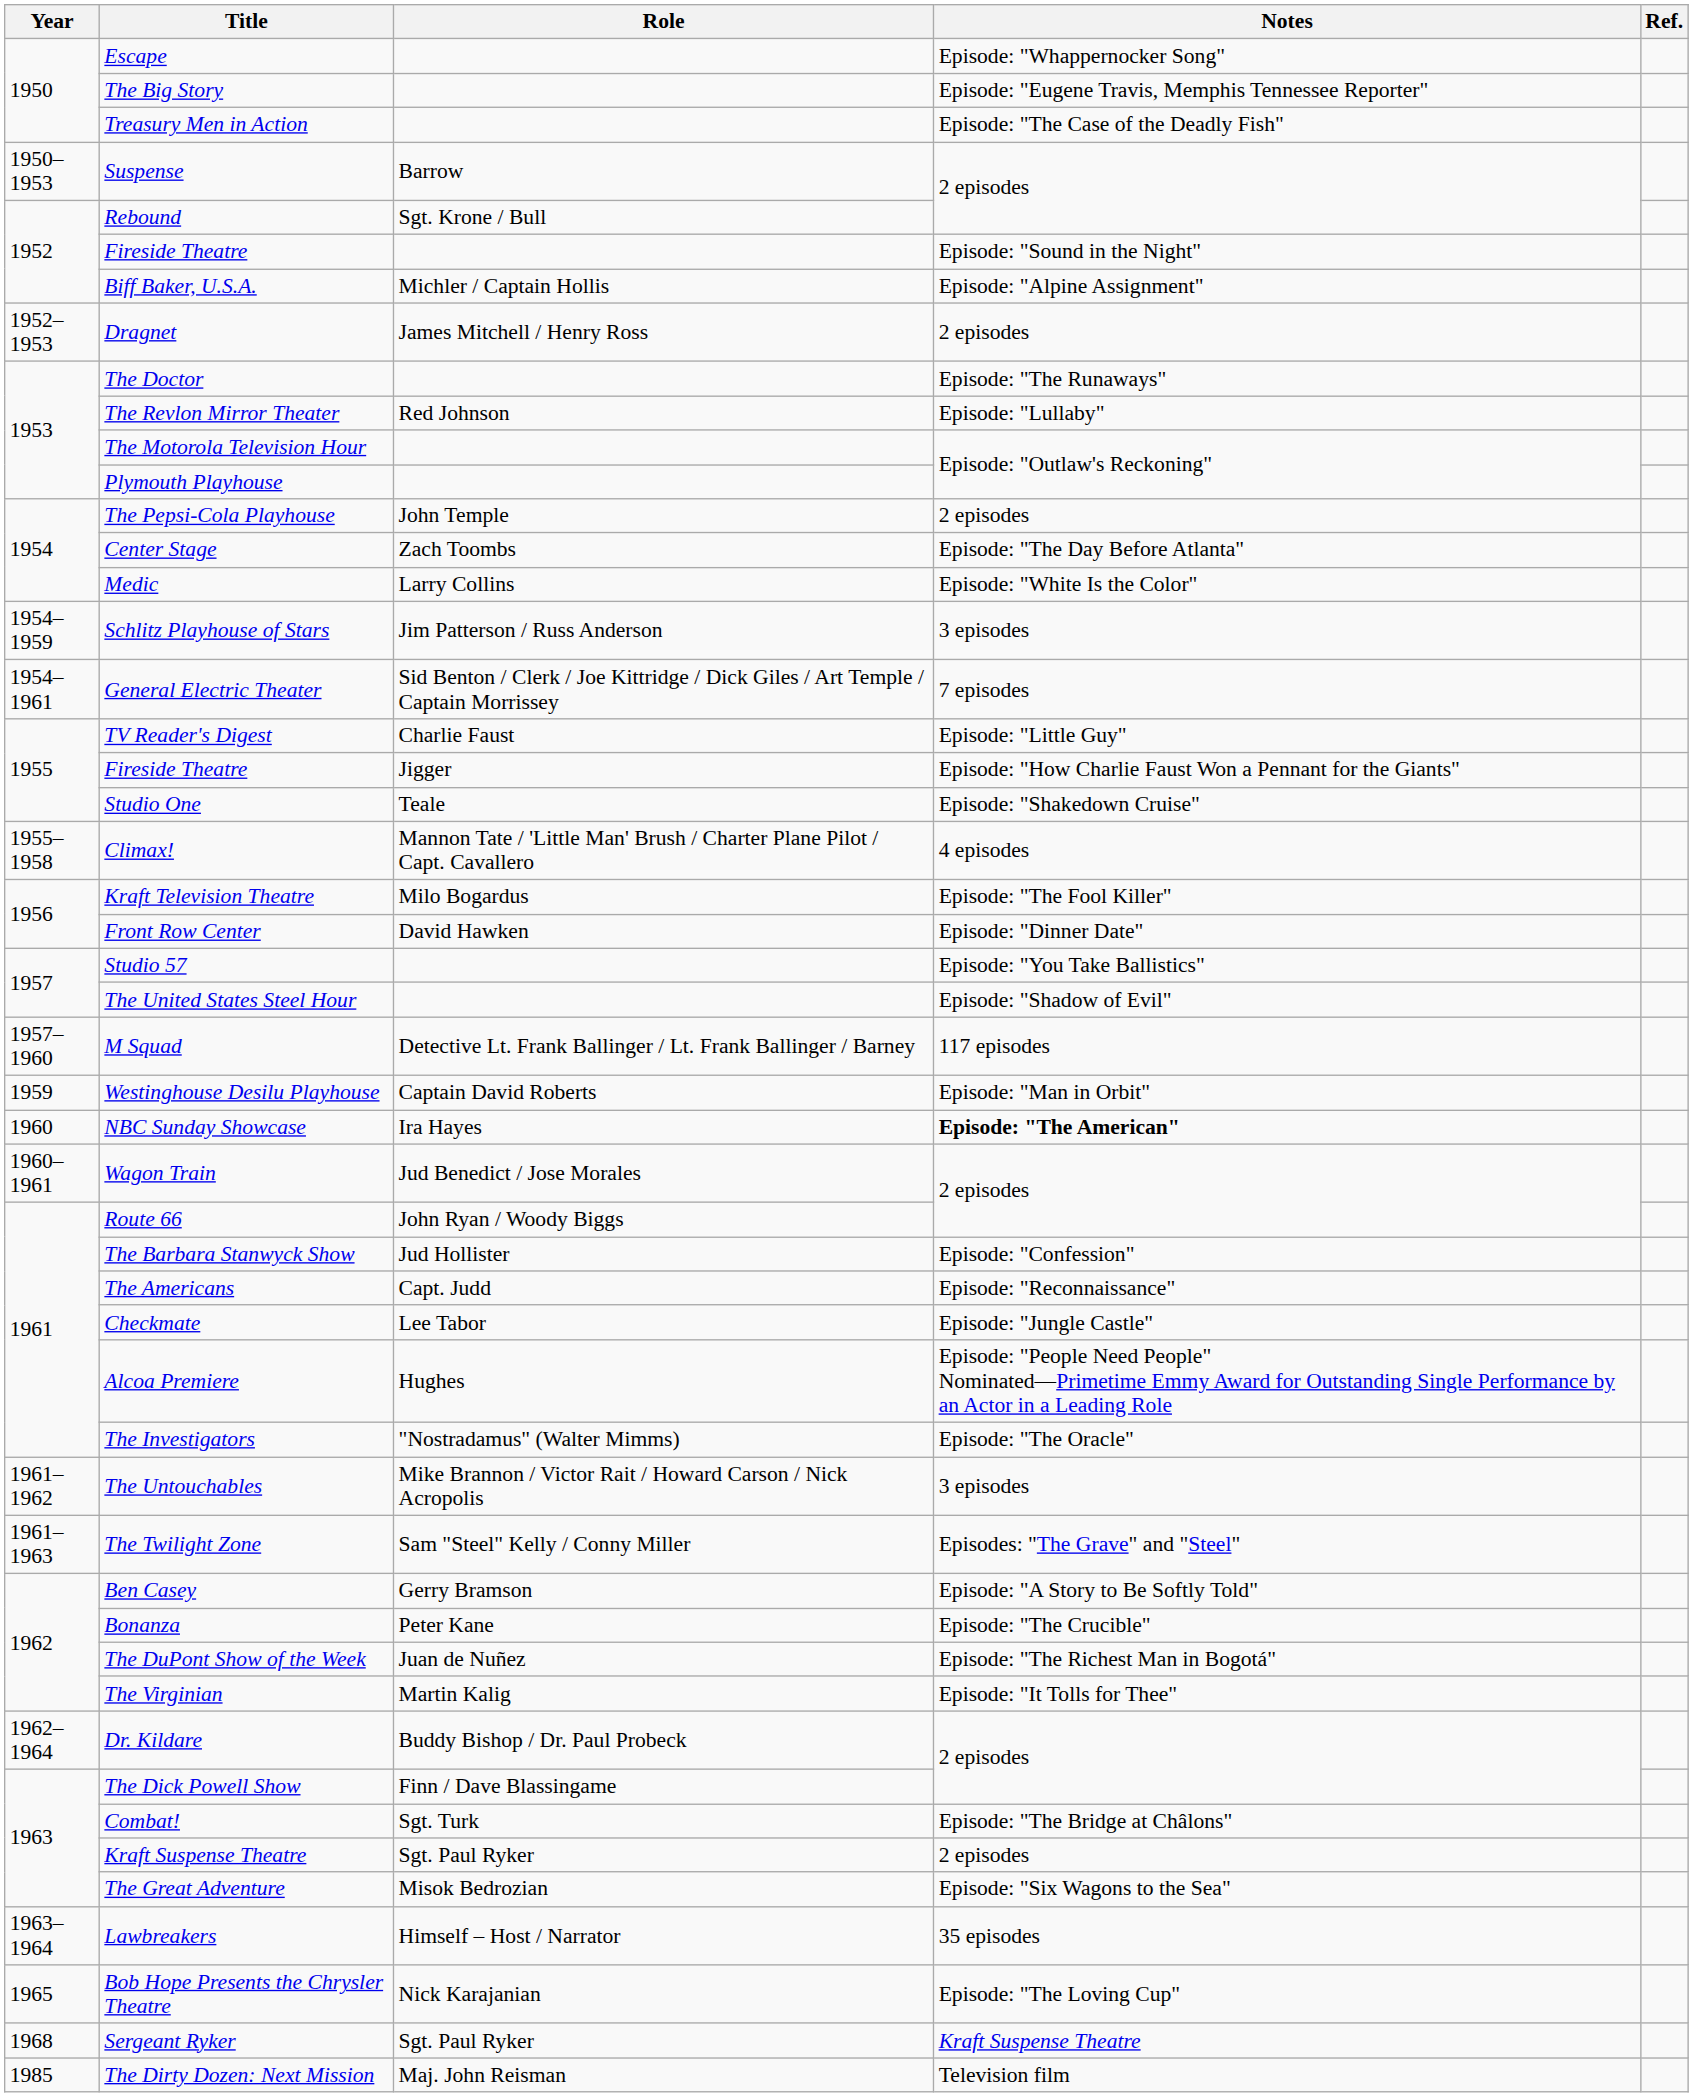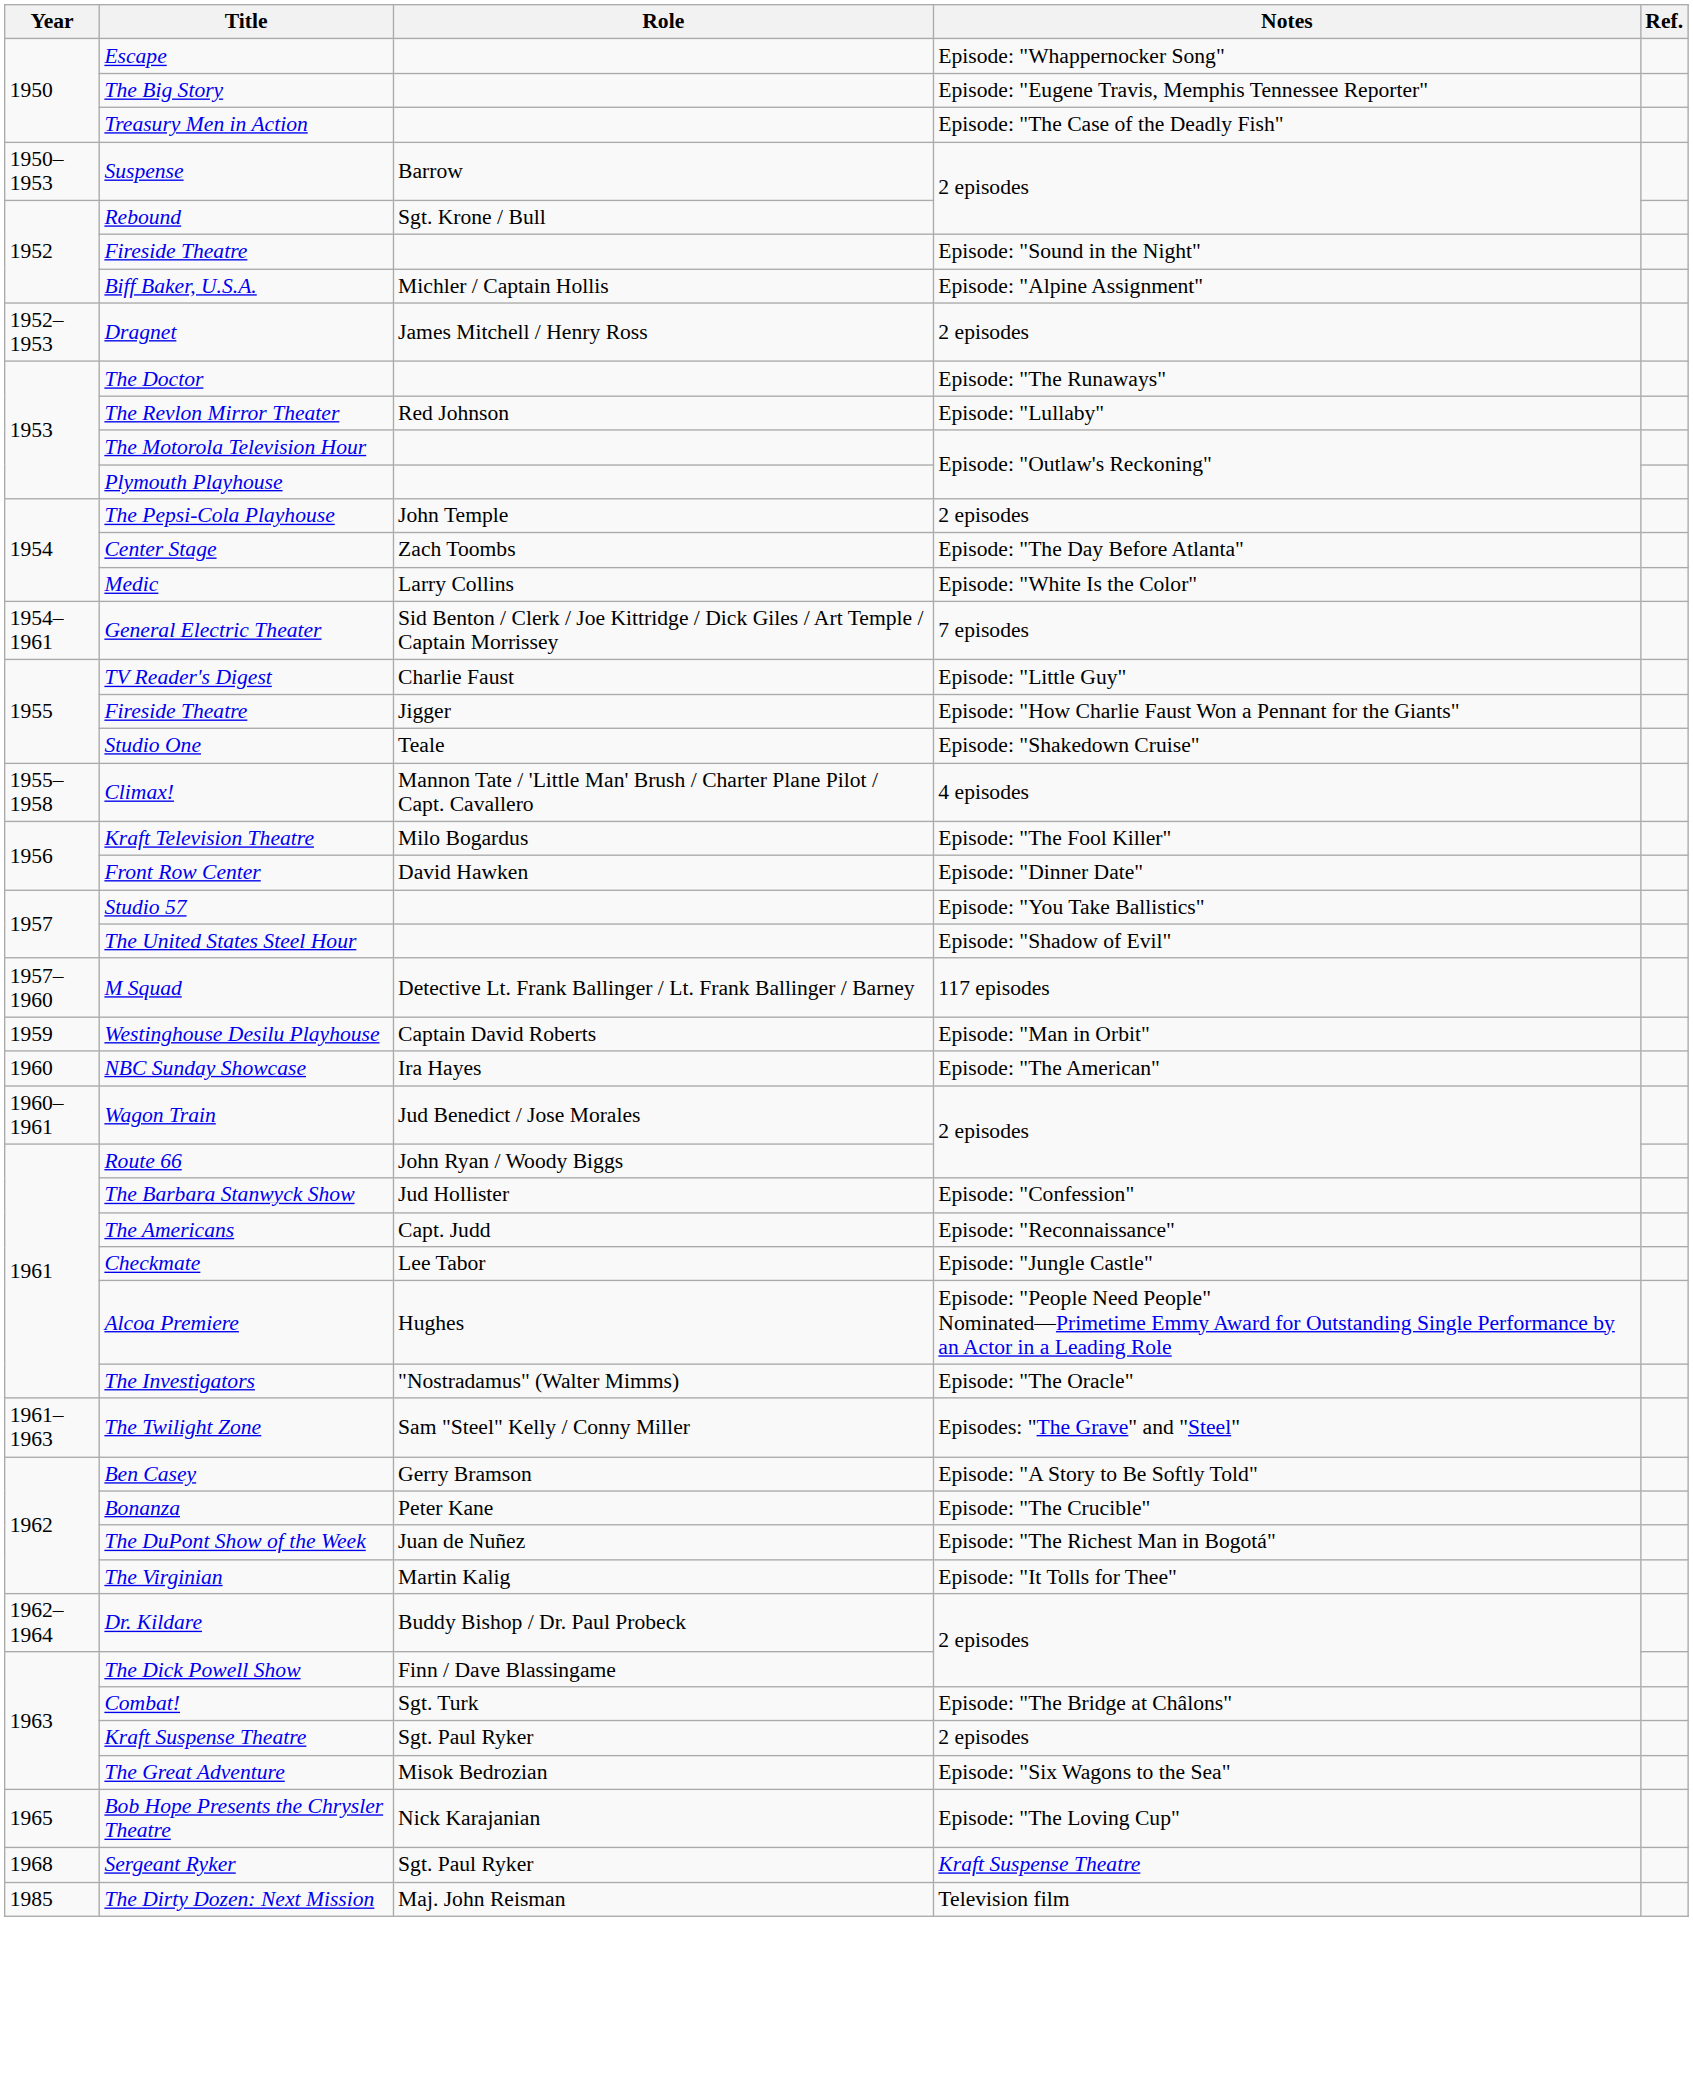 <table class="wikitable sortable">
 <tr>
 <th>Year</th>
 <th>Title</th>
 <th>Role</th>
 <th class="unsortable">Notes</th>
 <th>Ref.</th>
 </tr>
 <tr>
 <td rowspan="3">1950</td>
 <td><em><a href='#'>Escape</a></em></td>
 <td></td>
 <td>Episode: "Whappernocker Song"</td>
 <td></td>
 </tr>
 <tr>
 <td><em><a href='#'>The Big Story</a></em></td>
 <td></td>
 <td>Episode: "Eugene Travis, Memphis Tennessee Reporter"</td>
 <td></td>
 </tr>
 <tr>
 <td><em><a href='#'>Treasury Men in Action</a></em></td>
 <td></td>
 <td>Episode: "The Case of the Deadly Fish"</td>
 <td></td>
 </tr>
 <tr>
 <td>1950–1953</td>
 <td><em><a href='#'>Suspense</a></em></td>
 <td>Barrow</td>
 <td rowspan="2">2 episodes</td>
 <td></td>
 </tr>
 <tr>
 <td rowspan="3">1952</td>
 <td><em><a href='#'>Rebound</a></em></td>
 <td>Sgt. Krone / Bull</td>
 <td></td>
 </tr>
 <tr>
 <td><em><a href='#'>Fireside Theatre</a></em></td>
 <td></td>
 <td>Episode: "Sound in the Night"</td>
 <td></td>
 </tr>
 <tr>
 <td><em><a href='#'>Biff Baker, U.S.A.</a></em></td>
 <td>Michler / Captain Hollis</td>
 <td>Episode: "Alpine Assignment"</td>
 <td></td>
 </tr>
 <tr>
 <td>1952–1953</td>
 <td><em><a href='#'>Dragnet</a></em></td>
 <td>James Mitchell / Henry Ross</td>
 <td>2 episodes</td>
 <td></td>
 </tr>
 <tr>
 <td rowspan="4">1953</td>
 <td><em><a href='#'>The Doctor</a></em></td>
 <td></td>
 <td>Episode: "The Runaways"</td>
 <td></td>
 </tr>
 <tr>
 <td><em><a href='#'>The Revlon Mirror Theater</a></em></td>
 <td>Red Johnson</td>
 <td>Episode: "Lullaby"</td>
 <td></td>
 </tr>
 <tr>
 <td><em><a href='#'>The Motorola Television Hour</a></em></td>
 <td></td>
 <td rowspan="2">Episode: "Outlaw's Reckoning"</td>
 <td></td>
 </tr>
 <tr>
 <td><em><a href='#'>Plymouth Playhouse</a></em></td>
 <td></td>
 <td></td>
 </tr>
 <tr>
 <td rowspan="3">1954</td>
 <td><em><a href='#'>The Pepsi-Cola Playhouse</a></em></td>
 <td>John Temple</td>
 <td>2 episodes</td>
 <td></td>
 </tr>
 <tr>
 <td><em><a href='#'>Center Stage</a></em></td>
 <td>Zach Toombs</td>
 <td>Episode: "The Day Before Atlanta"</td>
 <td></td>
 </tr>
 <tr>
 <td><em><a href='#'>Medic</a></em></td>
 <td>Larry Collins</td>
 <td>Episode: "White Is the Color"</td>
 <td></td>
 </tr>
 <tr>
-<td>1954–1959</td>
-<td><em><a href='#'>Schlitz Playhouse of Stars</a></em></td>
-<td>Jim Patterson / Russ Anderson</td>
-<td>3 episodes</td>
-<td></td>
-</tr>
-<tr>
 <td>1954–1961</td>
 <td><em><a href='#'>General Electric Theater</a></em></td>
 <td>Sid Benton / Clerk / Joe Kittridge / Dick Giles / Art Temple / Captain Morrissey</td>
 <td>7 episodes</td>
 <td></td>
 </tr>
 <tr>
 <td rowspan="3">1955</td>
 <td><em><a href='#'>TV Reader's Digest</a></em></td>
 <td>Charlie Faust</td>
 <td>Episode: "Little Guy"</td>
 <td></td>
 </tr>
 <tr>
 <td><em><a href='#'>Fireside Theatre</a></em></td>
 <td>Jigger</td>
 <td>Episode: "How Charlie Faust Won a Pennant for the Giants"</td>
 <td></td>
 </tr>
 <tr>
 <td><em><a href='#'>Studio One</a></em></td>
 <td>Teale</td>
 <td>Episode: "Shakedown Cruise"</td>
 <td></td>
 </tr>
 <tr>
 <td>1955–1958</td>
 <td><em><a href='#'>Climax!</a></em></td>
 <td>Mannon Tate / 'Little Man' Brush / Charter Plane Pilot / Capt. Cavallero</td>
 <td>4 episodes</td>
 <td></td>
 </tr>
 <tr>
 <td rowspan="2">1956</td>
 <td><em><a href='#'>Kraft Television Theatre</a></em></td>
 <td>Milo Bogardus</td>
 <td>Episode: "The Fool Killer"</td>
 <td></td>
 </tr>
 <tr>
 <td><em><a href='#'>Front Row Center</a></em></td>
 <td>David Hawken</td>
 <td>Episode: "Dinner Date"</td>
 <td></td>
 </tr>
 <tr>
 <td rowspan="2">1957</td>
 <td><em><a href='#'>Studio 57</a></em></td>
 <td></td>
 <td>Episode: "You Take Ballistics"</td>
 <td></td>
 </tr>
 <tr>
 <td><em><a href='#'>The United States Steel Hour</a></em></td>
 <td></td>
 <td>Episode: "Shadow of Evil"</td>
 <td></td>
 </tr>
 <tr>
 <td>1957–1960</td>
 <td><em><a href='#'>M Squad</a></em></td>
 <td>Detective Lt. Frank Ballinger / Lt. Frank Ballinger / Barney</td>
 <td>117 episodes</td>
 <td></td>
 </tr>
 <tr>
 <td>1959</td>
 <td><em><a href='#'>Westinghouse Desilu Playhouse</a></em></td>
 <td>Captain David Roberts</td>
 <td>Episode: "Man in Orbit"</td>
 <td></td>
 </tr>
 <tr>
 <td>1960</td>
 <td><em><a href='#'>NBC Sunday Showcase</a></em></td>
 <td>Ira Hayes</td>
-<td><strong>Episode: "The American"</strong></td>
+<td>Episode: "The American"</td>
 <td></td>
 </tr>
 <tr>
 <td>1960–1961</td>
 <td><em><a href='#'>Wagon Train</a></em></td>
 <td>Jud Benedict / Jose Morales</td>
 <td rowspan="2">2 episodes</td>
 <td></td>
 </tr>
 <tr>
 <td rowspan="6">1961</td>
 <td><em><a href='#'>Route 66</a></em></td>
 <td>John Ryan / Woody Biggs</td>
 <td></td>
 </tr>
 <tr>
 <td><em><a href='#'>The Barbara Stanwyck Show</a></em></td>
 <td>Jud Hollister</td>
 <td>Episode: "Confession"</td>
 <td></td>
 </tr>
 <tr>
 <td><em><a href='#'>The Americans</a></em></td>
 <td>Capt. Judd</td>
 <td>Episode: "Reconnaissance"</td>
 <td></td>
 </tr>
 <tr>
 <td><em><a href='#'>Checkmate</a></em></td>
 <td>Lee Tabor</td>
 <td>Episode: "Jungle Castle"</td>
 <td></td>
 </tr>
 <tr>
 <td><em><a href='#'>Alcoa Premiere</a></em></td>
 <td>Hughes</td>
 <td>Episode: "People Need People"<br>Nominated—<a href='#'>Primetime Emmy Award for Outstanding Single Performance by an Actor in a Leading Role</a></td>
 <td></td>
 </tr>
 <tr>
 <td><em><a href='#'>The Investigators</a></em></td>
 <td>"Nostradamus" (Walter Mimms)</td>
 <td>Episode: "The Oracle"</td>
-<td></td>
-</tr>
-<tr>
-<td>1961–1962</td>
-<td><em><a href='#'>The Untouchables</a></em></td>
-<td>Mike Brannon / Victor Rait / Howard Carson / Nick Acropolis</td>
-<td>3 episodes</td>
 <td></td>
 </tr>
 <tr>
 <td>1961–1963</td>
 <td><em><a href='#'>The Twilight Zone</a></em></td>
 <td>Sam "Steel" Kelly / Conny Miller</td>
 <td>Episodes: "<a href='#'>The Grave</a>" and "<a href='#'>Steel</a>"</td>
 <td></td>
 </tr>
 <tr>
 <td rowspan="4">1962</td>
 <td><em><a href='#'>Ben Casey</a></em></td>
 <td>Gerry Bramson</td>
 <td>Episode: "A Story to Be Softly Told"</td>
 <td></td>
 </tr>
 <tr>
 <td><em><a href='#'>Bonanza</a></em></td>
 <td>Peter Kane</td>
 <td>Episode: "The Crucible"</td>
 <td></td>
 </tr>
 <tr>
 <td><em><a href='#'>The DuPont Show of the Week</a></em></td>
 <td>Juan de Nuñez</td>
 <td>Episode: "The Richest Man in Bogotá"</td>
 <td></td>
 </tr>
 <tr>
 <td><em><a href='#'>The Virginian</a></em></td>
 <td>Martin Kalig</td>
 <td>Episode: "It Tolls for Thee"</td>
 <td></td>
 </tr>
 <tr>
 <td>1962–1964</td>
 <td><em><a href='#'>Dr. Kildare</a></em></td>
 <td>Buddy Bishop / Dr. Paul Probeck</td>
 <td rowspan="2">2 episodes</td>
 <td></td>
 </tr>
 <tr>
 <td rowspan="4">1963</td>
 <td><em><a href='#'>The Dick Powell Show</a></em></td>
 <td>Finn / Dave Blassingame</td>
 <td></td>
 </tr>
 <tr>
 <td><em><a href='#'>Combat!</a></em></td>
 <td>Sgt. Turk</td>
 <td>Episode: "The Bridge at Châlons"</td>
 <td></td>
 </tr>
 <tr>
 <td><em><a href='#'>Kraft Suspense Theatre</a></em></td>
 <td>Sgt. Paul Ryker</td>
 <td>2 episodes</td>
 <td></td>
 </tr>
 <tr>
 <td><em><a href='#'>The Great Adventure</a></em></td>
 <td>Misok Bedrozian</td>
 <td>Episode: "Six Wagons to the Sea"</td>
 <td></td>
 </tr>
 <tr>
-<td>1963–1964</td>
-<td><em><a href='#'>Lawbreakers</a></em></td>
-<td>Himself – Host / Narrator</td>
-<td>35 episodes</td>
-<td></td>
-</tr>
-<tr>
 <td>1965</td>
 <td><em><a href='#'>Bob Hope Presents the Chrysler Theatre</a></em></td>
 <td>Nick Karajanian</td>
 <td>Episode: "The Loving Cup"</td>
 <td></td>
 </tr>
 <tr>
 <td>1968</td>
 <td><em><a href='#'>Sergeant Ryker</a></em></td>
 <td>Sgt. Paul Ryker</td>
 <td><em><a href='#'>Kraft Suspense Theatre</a></em></td>
 <td></td>
 </tr>
 <tr>
 <td>1985</td>
 <td><em><a href='#'>The Dirty Dozen: Next Mission</a></em></td>
 <td>Maj. John Reisman</td>
 <td>Television film</td>
 <td></td>
 </tr>
 </table>
